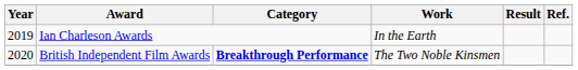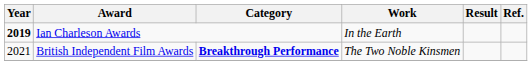 <table class="wikitable plainrowheaders">
 <tr>
 <th>Year</th>
 <th>Award</th>
 <th>Category</th>
 <th>Work</th>
 <th>Result</th>
 <th>Ref.</th>
 </tr>
 <tr>
-<td>2019</td>
+<td><strong>2019</strong></td>
 <td colspan="2"><a href='#'>Ian Charleson Awards</a></td>
 <td><em>In the Earth</em></td>
 <td></td>
 <td></td>
 </tr>
 <tr>
-<td>2020</td>
+<td>2021</td>
 <td><a href='#'>British Independent Film Awards</a></td>
 <td><strong><a href='#'>Breakthrough Performance</a></strong></td>
 <td><em>The Two Noble Kinsmen</em></td>
 <td></td>
 <td></td>
 </tr>
 <tr>
 </tr>
 </table>
